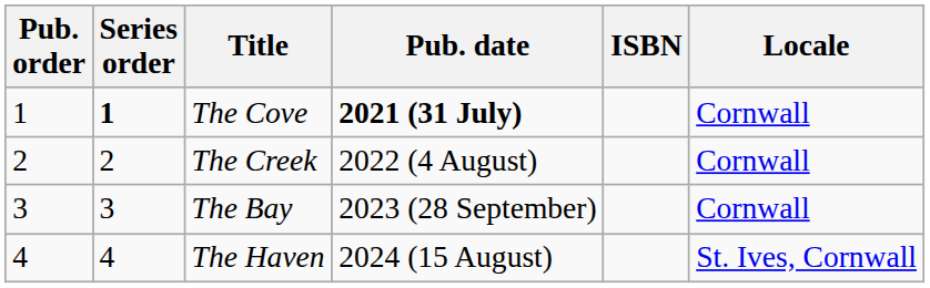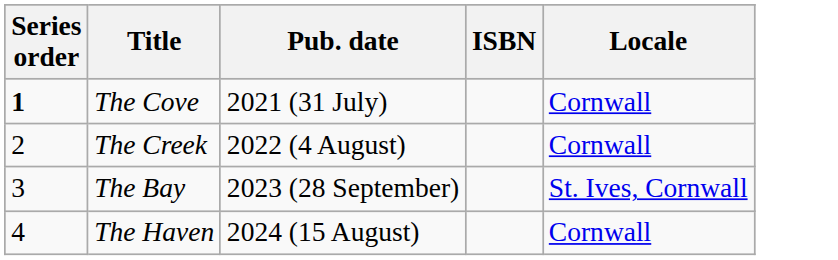 <table class="wikitable sortable">
 <tr>
-<th>Pub.<br>order</th>
 <th>Series<br>order</th>
 <th>Title</th>
 <th>Pub. date</th>
 <th>ISBN</th>
 <th>Locale</th>
 </tr>
 <tr>
-<td>1</td>
 <td><strong>1</strong></td>
 <td><em>The Cove</em></td>
-<td><strong>2021 (31 July)</strong></td>
+<td>2021 (31 July)</td>
 <td></td>
 <td><a href='#'>Cornwall</a></td>
 </tr>
 <tr>
-<td>2</td>
 <td>2</td>
 <td><em>The Creek</em></td>
 <td>2022 (4 August)</td>
 <td></td>
 <td><a href='#'>Cornwall</a></td>
 </tr>
 <tr>
 <td>3</td>
-<td>3</td>
 <td><em>The Bay</em></td>
 <td>2023 (28 September)</td>
 <td></td>
-<td><a href='#'>Cornwall</a></td>
+<td><a href='#'>St. Ives, Cornwall</a></td>
 </tr>
 <tr>
-<td>4</td>
 <td>4</td>
 <td><em>The Haven</em></td>
 <td>2024 (15 August)</td>
 <td></td>
-<td><a href='#'>St. Ives, Cornwall</a></td>
+<td><a href='#'>Cornwall</a></td>
 </tr>
 </table>
